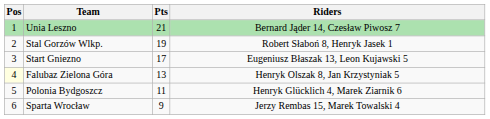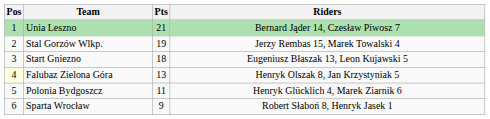 <table class="wikitable" style="font-size: 100%">
 <tr>
 <th width=20>Pos</th>
 <th width=200>Team</th>
 <th width=20>Pts</th>
 <th width=500>Riders</th>
 </tr>
 <tr align=center style="background:#ACE1AF;">
 <td>1</td>
 <td align="left">Unia Leszno</td>
 <td>21</td>
 <td>Bernard Jąder 14, Czesław Piwosz 7</td>
 </tr>
 <tr align=center>
 <td>2</td>
 <td align="left">Stal Gorzów Wlkp.</td>
 <td>19</td>
-<td>Robert Słaboń 8, Henryk Jasek 1</td>
+<td>Jerzy Rembas 15, Marek Towalski 4</td>
 </tr>
 <tr align=center>
 <td>3</td>
 <td align="left">Start Gniezno</td>
-<td>17</td>
+<td>18</td>
 <td>Eugeniusz Błaszak 13, Leon Kujawski 5</td>
 </tr>
 <tr align=center>
 <td style="background: lightyellow;">4</td>
 <td align="left">Falubaz Zielona Góra</td>
 <td>13</td>
 <td>Henryk Olszak 8, Jan Krzystyniak 5</td>
 </tr>
 <tr align=center>
 <td>5</td>
 <td align="left">Polonia Bydgoszcz</td>
 <td>11</td>
 <td>Henryk Glücklich 4, Marek Ziarnik 6</td>
 </tr>
 <tr align=center>
 <td>6</td>
 <td align="left">Sparta Wrocław</td>
 <td>9</td>
-<td>Jerzy Rembas 15, Marek Towalski 4</td>
+<td>Robert Słaboń 8, Henryk Jasek 1</td>
 </tr>
 </table>
